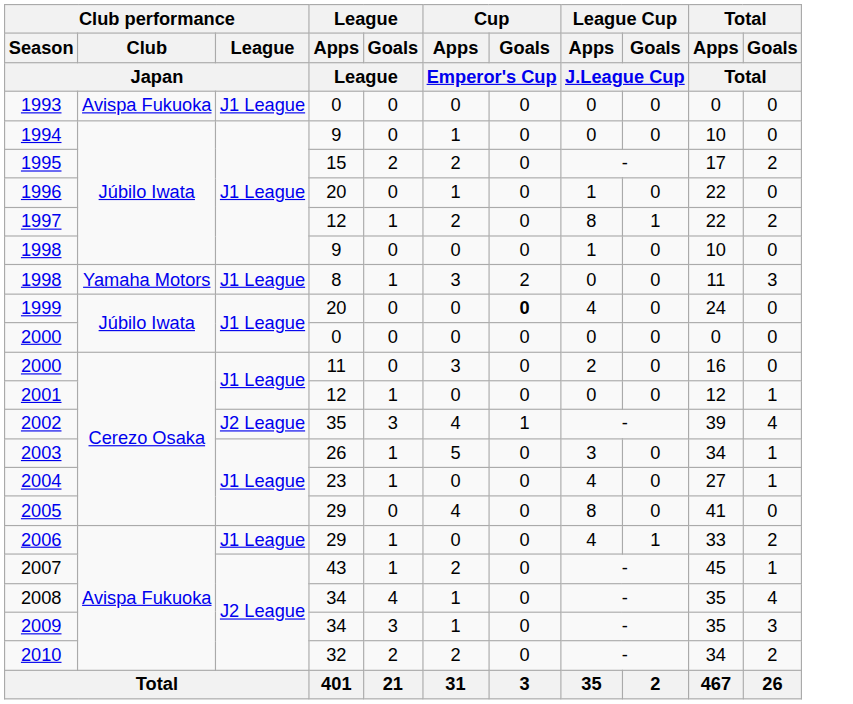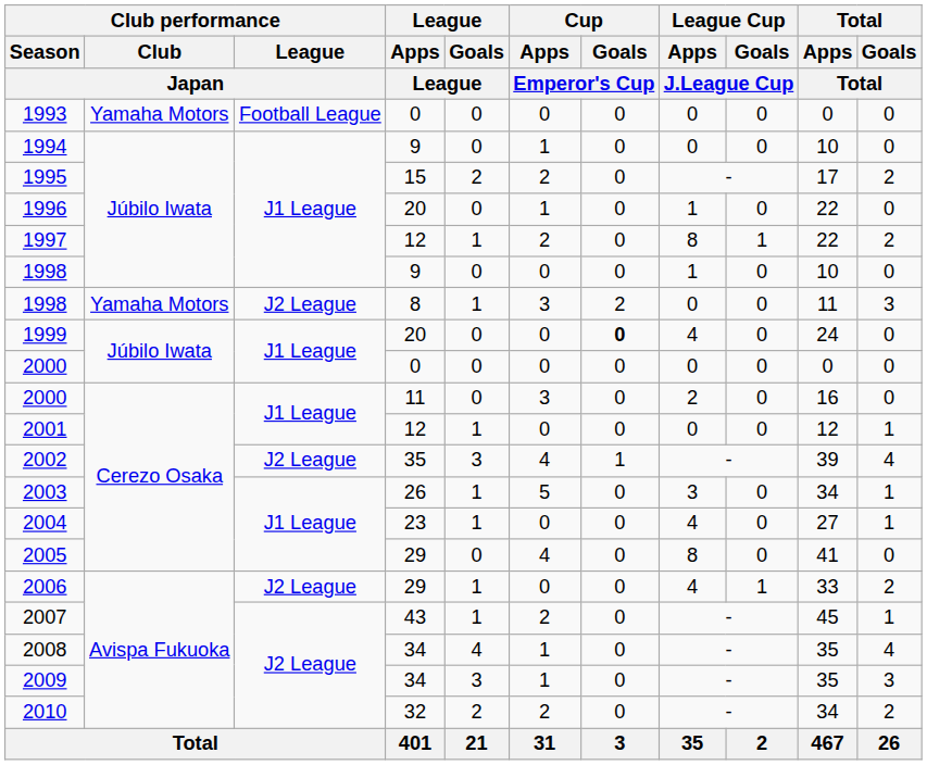 <table class="wikitable" style="text-align:center;">
 <tr>
 <th colspan=3>Club performance</th>
 <th colspan=2>League</th>
 <th colspan=2>Cup</th>
 <th colspan=2>League Cup</th>
 <th colspan=2>Total</th>
 </tr>
 <tr>
 <th>Season</th>
 <th>Club</th>
 <th>League</th>
 <th>Apps</th>
 <th>Goals</th>
 <th>Apps</th>
 <th>Goals</th>
 <th>Apps</th>
 <th>Goals</th>
 <th>Apps</th>
 <th>Goals</th>
 </tr>
 <tr>
 <th colspan=3>Japan</th>
 <th colspan=2>League</th>
 <th colspan=2><a href='#'>Emperor's Cup</a></th>
 <th colspan=2><a href='#'>J.League Cup</a></th>
 <th colspan=2>Total</th>
 </tr>
 <tr>
 <td><a href='#'>1993</a></td>
-<td><a href='#'>Avispa Fukuoka</a></td>
-<td><a href='#'>J1 League</a></td>
+<td><a href='#'>Yamaha Motors</a></td>
+<td><a href='#'>Football League</a></td>
 <td>0</td>
 <td>0</td>
 <td>0</td>
 <td>0</td>
 <td>0</td>
 <td>0</td>
 <td>0</td>
 <td>0</td>
 </tr>
 <tr>
 <td><a href='#'>1994</a></td>
 <td rowspan="5"><a href='#'>Júbilo Iwata</a></td>
 <td rowspan="5"><a href='#'>J1 League</a></td>
 <td>9</td>
 <td>0</td>
 <td>1</td>
 <td>0</td>
 <td>0</td>
 <td>0</td>
 <td>10</td>
 <td>0</td>
 </tr>
 <tr>
 <td><a href='#'>1995</a></td>
 <td>15</td>
 <td>2</td>
 <td>2</td>
 <td>0</td>
 <td colspan="2">-</td>
 <td>17</td>
 <td>2</td>
 </tr>
 <tr>
 <td><a href='#'>1996</a></td>
 <td>20</td>
 <td>0</td>
 <td>1</td>
 <td>0</td>
 <td>1</td>
 <td>0</td>
 <td>22</td>
 <td>0</td>
 </tr>
 <tr>
 <td><a href='#'>1997</a></td>
 <td>12</td>
 <td>1</td>
 <td>2</td>
 <td>0</td>
 <td>8</td>
 <td>1</td>
 <td>22</td>
 <td>2</td>
 </tr>
 <tr>
 <td><a href='#'>1998</a></td>
 <td>9</td>
 <td>0</td>
 <td>0</td>
 <td>0</td>
 <td>1</td>
 <td>0</td>
 <td>10</td>
 <td>0</td>
 </tr>
 <tr>
 <td><a href='#'>1998</a></td>
 <td><a href='#'>Yamaha Motors</a></td>
-<td><a href='#'>J1 League</a></td>
+<td><a href='#'>J2 League</a></td>
 <td>8</td>
 <td>1</td>
 <td>3</td>
 <td>2</td>
 <td>0</td>
 <td>0</td>
 <td>11</td>
 <td>3</td>
 </tr>
 <tr>
 <td><a href='#'>1999</a></td>
 <td rowspan="2"><a href='#'>Júbilo Iwata</a></td>
 <td rowspan="2"><a href='#'>J1 League</a></td>
 <td>20</td>
 <td>0</td>
 <td>0</td>
 <td><strong>0</strong></td>
 <td>4</td>
 <td>0</td>
 <td>24</td>
 <td>0</td>
 </tr>
 <tr>
 <td><a href='#'>2000</a></td>
 <td>0</td>
 <td>0</td>
 <td>0</td>
 <td>0</td>
 <td>0</td>
 <td>0</td>
 <td>0</td>
 <td>0</td>
 </tr>
 <tr>
 <td><a href='#'>2000</a></td>
 <td rowspan="6"><a href='#'>Cerezo Osaka</a></td>
 <td rowspan="2"><a href='#'>J1 League</a></td>
 <td>11</td>
 <td>0</td>
 <td>3</td>
 <td>0</td>
 <td>2</td>
 <td>0</td>
 <td>16</td>
 <td>0</td>
 </tr>
 <tr>
 <td><a href='#'>2001</a></td>
 <td>12</td>
 <td>1</td>
 <td>0</td>
 <td>0</td>
 <td>0</td>
 <td>0</td>
 <td>12</td>
 <td>1</td>
 </tr>
 <tr>
 <td><a href='#'>2002</a></td>
 <td><a href='#'>J2 League</a></td>
 <td>35</td>
 <td>3</td>
 <td>4</td>
 <td>1</td>
 <td colspan="2">-</td>
 <td>39</td>
 <td>4</td>
 </tr>
 <tr>
 <td><a href='#'>2003</a></td>
 <td rowspan="3"><a href='#'>J1 League</a></td>
 <td>26</td>
 <td>1</td>
 <td>5</td>
 <td>0</td>
 <td>3</td>
 <td>0</td>
 <td>34</td>
 <td>1</td>
 </tr>
 <tr>
 <td><a href='#'>2004</a></td>
 <td>23</td>
 <td>1</td>
 <td>0</td>
 <td>0</td>
 <td>4</td>
 <td>0</td>
 <td>27</td>
 <td>1</td>
 </tr>
 <tr>
 <td><a href='#'>2005</a></td>
 <td>29</td>
 <td>0</td>
 <td>4</td>
 <td>0</td>
 <td>8</td>
 <td>0</td>
 <td>41</td>
 <td>0</td>
 </tr>
 <tr>
 <td><a href='#'>2006</a></td>
 <td rowspan="5"><a href='#'>Avispa Fukuoka</a></td>
-<td><a href='#'>J1 League</a></td>
+<td><a href='#'>J2 League</a></td>
 <td>29</td>
 <td>1</td>
 <td>0</td>
 <td>0</td>
 <td>4</td>
 <td>1</td>
 <td>33</td>
 <td>2</td>
 </tr>
 <tr>
 <td>2007</td>
 <td rowspan="4"><a href='#'>J2 League</a></td>
 <td>43</td>
 <td>1</td>
 <td>2</td>
 <td>0</td>
 <td colspan="2">-</td>
 <td>45</td>
 <td>1</td>
 </tr>
 <tr>
 <td>2008</td>
 <td>34</td>
 <td>4</td>
 <td>1</td>
 <td>0</td>
 <td colspan="2">-</td>
 <td>35</td>
 <td>4</td>
 </tr>
 <tr>
 <td><a href='#'>2009</a></td>
 <td>34</td>
 <td>3</td>
 <td>1</td>
 <td>0</td>
 <td colspan="2">-</td>
 <td>35</td>
 <td>3</td>
 </tr>
 <tr>
 <td><a href='#'>2010</a></td>
 <td>32</td>
 <td>2</td>
 <td>2</td>
 <td>0</td>
 <td colspan="2">-</td>
 <td>34</td>
 <td>2</td>
 </tr>
 <tr>
 <th colspan=3>Total</th>
 <th>401</th>
 <th>21</th>
 <th>31</th>
 <th>3</th>
 <th>35</th>
 <th>2</th>
 <th>467</th>
 <th>26</th>
 </tr>
 </table>
